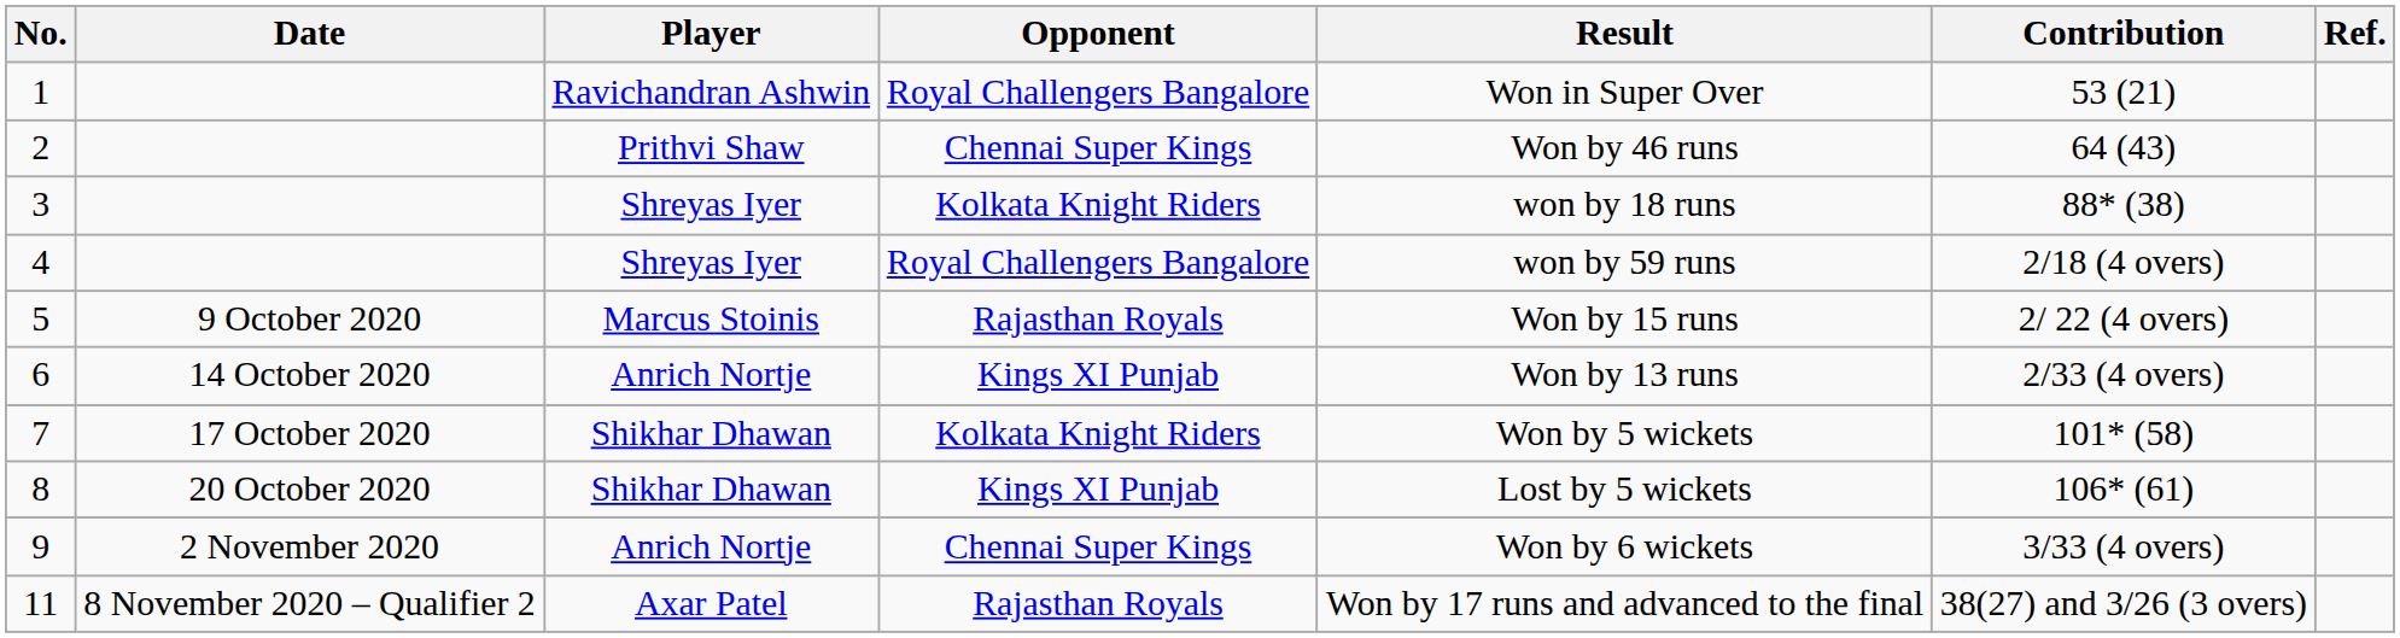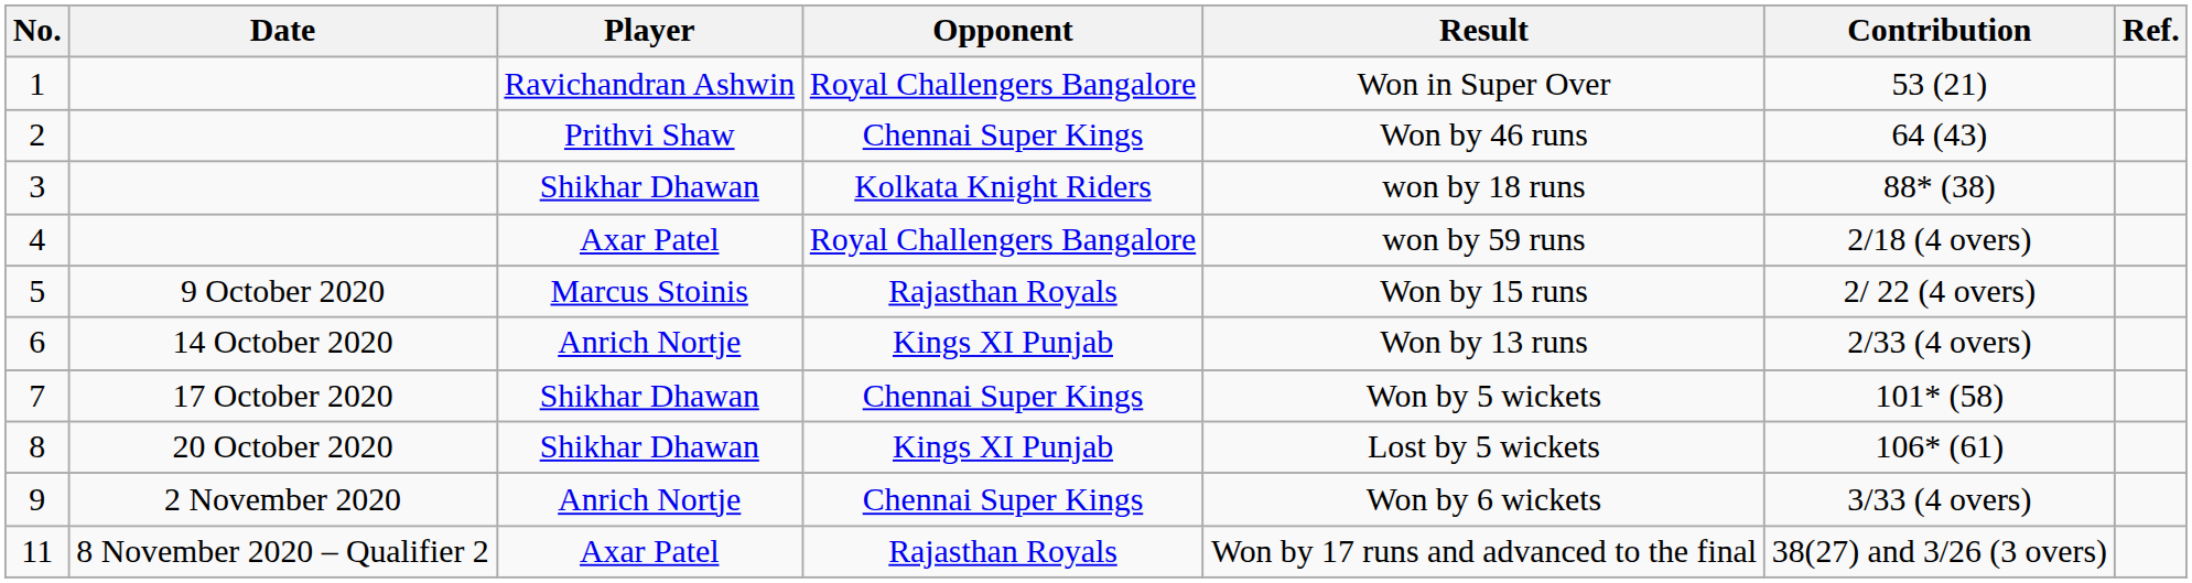 <table class="wikitable sortable" style="text-align: center;">
 <tr>
 <th>No.</th>
 <th>Date</th>
 <th>Player</th>
 <th>Opponent</th>
 <th>Result</th>
 <th>Contribution</th>
 <th>Ref.</th>
 </tr>
 <tr>
 <td>1</td>
 <td></td>
 <td><a href='#'>Ravichandran Ashwin</a></td>
 <td><a href='#'>Royal Challengers Bangalore</a></td>
 <td>Won in Super Over</td>
 <td>53 (21)</td>
 <td></td>
 </tr>
 <tr>
 <td>2</td>
 <td></td>
 <td><a href='#'>Prithvi Shaw</a></td>
 <td><a href='#'>Chennai Super Kings</a></td>
 <td>Won by 46 runs</td>
 <td>64 (43)</td>
 <td></td>
 </tr>
 <tr>
 <td>3</td>
 <td></td>
-<td><a href='#'>Shreyas Iyer</a></td>
+<td><a href='#'>Shikhar Dhawan</a></td>
 <td><a href='#'>Kolkata Knight Riders</a></td>
 <td>won by 18 runs</td>
 <td>88* (38)</td>
 <td></td>
 </tr>
 <tr>
 <td>4</td>
 <td></td>
-<td><a href='#'>Shreyas Iyer</a></td>
+<td><a href='#'>Axar Patel</a></td>
 <td><a href='#'>Royal Challengers Bangalore</a></td>
 <td>won by 59 runs</td>
 <td>2/18 (4 overs)</td>
 <td></td>
 </tr>
 <tr>
 <td>5</td>
 <td>9 October 2020</td>
 <td><a href='#'>Marcus Stoinis</a></td>
 <td><a href='#'>Rajasthan Royals</a></td>
 <td>Won by 15 runs</td>
 <td>2/ 22 (4 overs)</td>
 <td></td>
 </tr>
 <tr>
 <td>6</td>
 <td>14 October 2020</td>
 <td><a href='#'>Anrich Nortje</a></td>
 <td><a href='#'>Kings XI Punjab</a></td>
 <td>Won by 13 runs</td>
 <td>2/33 (4 overs)</td>
 <td></td>
 </tr>
 <tr>
 <td>7</td>
 <td>17 October 2020</td>
 <td><a href='#'>Shikhar Dhawan</a></td>
-<td><a href='#'>Kolkata Knight Riders</a></td>
+<td><a href='#'>Chennai Super Kings</a></td>
 <td>Won by 5 wickets</td>
 <td>101* (58)</td>
 <td></td>
 </tr>
 <tr>
 <td>8</td>
 <td>20 October 2020</td>
 <td><a href='#'>Shikhar Dhawan</a></td>
 <td><a href='#'>Kings XI Punjab</a></td>
 <td>Lost by 5 wickets</td>
 <td>106* (61)</td>
 <td></td>
 </tr>
 <tr>
 <td>9</td>
 <td>2 November 2020</td>
 <td><a href='#'>Anrich Nortje</a></td>
 <td><a href='#'>Chennai Super Kings</a></td>
 <td>Won by 6 wickets</td>
 <td>3/33 (4 overs)</td>
 <td></td>
 </tr>
 <tr>
 <td>11</td>
 <td>8 November 2020 – Qualifier 2</td>
 <td><a href='#'>Axar Patel</a></td>
 <td><a href='#'>Rajasthan Royals</a></td>
 <td>Won by 17 runs and advanced to the final</td>
 <td>38(27) and 3/26 (3 overs)</td>
 <td></td>
 </tr>
 </table>
